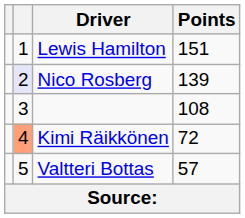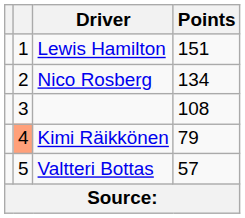 <table class="wikitable" style="font-size: 85%;">
 <tr>
 <th></th>
 <th></th>
 <th>Driver</th>
 <th>Points</th>
 </tr>
 <tr>
 <td align="left"></td>
 <td align="center">1</td>
 <td> <a href='#'>Lewis Hamilton</a></td>
 <td align="left">151</td>
 </tr>
 <tr>
 <td align="left"></td>
-<td align="center" style="background: lavender;">2</td>
+<td align="center">2</td>
 <td> <a href='#'>Nico Rosberg</a></td>
-<td align="left">139</td>
+<td align="left">134</td>
 </tr>
 <tr>
 <td align="left"></td>
 <td align="center">3</td>
 <td></td>
 <td align="left">108</td>
 </tr>
 <tr>
 <td align="left"></td>
 <td align="center" style="background: lightsalmon;">4</td>
 <td> <a href='#'>Kimi Räikkönen</a></td>
-<td align="left">72</td>
+<td align="left">79</td>
 </tr>
 <tr>
 <td align="left"></td>
 <td align="center">5</td>
 <td> <a href='#'>Valtteri Bottas</a></td>
 <td align="left">57</td>
 </tr>
 <tr>
 <th colspan=4>Source:</th>
 </tr>
 </table>
